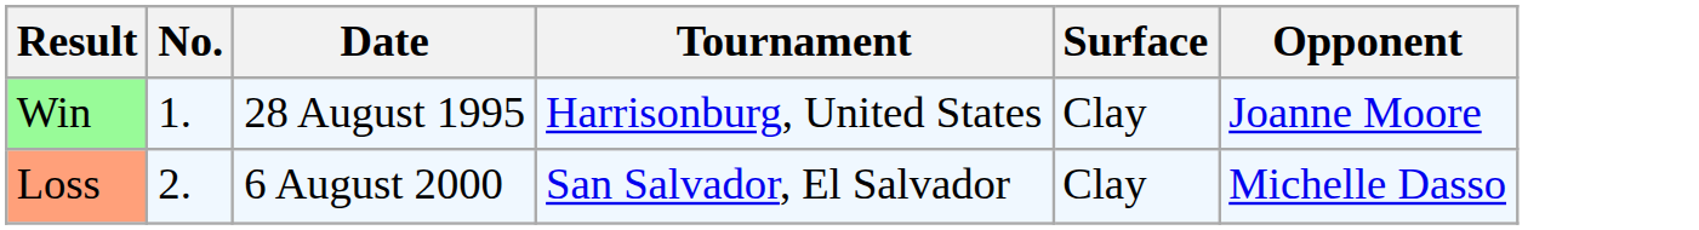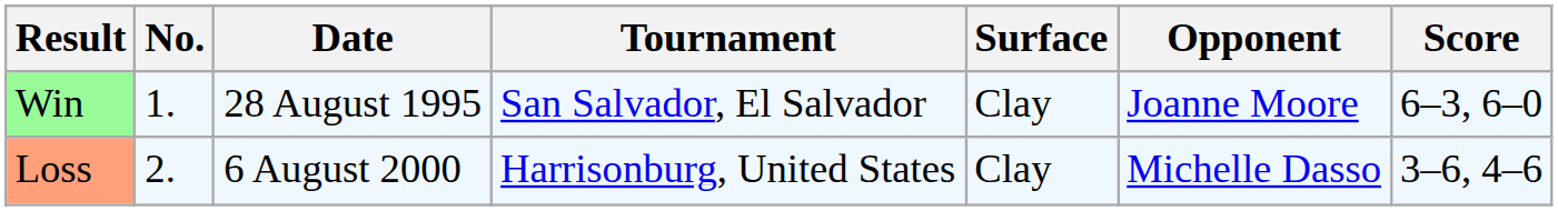 <table class="wikitable" style="font-size:97%">
 <tr>
 <th>Result</th>
 <th>No.</th>
 <th>Date</th>
 <th>Tournament</th>
 <th>Surface</th>
 <th>Opponent</th>
+<th>Score</th>
 </tr>
 <tr style="background:#f0f8ff;">
 <td style="background:#98fb98;">Win</td>
 <td>1.</td>
 <td>28 August 1995</td>
-<td><a href='#'>Harrisonburg</a>, United States</td>
+<td><a href='#'>San Salvador</a>, El Salvador</td>
 <td>Clay</td>
 <td> <a href='#'>Joanne Moore</a></td>
+<td>6–3, 6–0</td>
 </tr>
 <tr style="background:#f0f8ff;">
 <td style="background:#ffa07a;">Loss</td>
 <td>2.</td>
 <td>6 August 2000</td>
-<td><a href='#'>San Salvador</a>, El Salvador</td>
+<td><a href='#'>Harrisonburg</a>, United States</td>
 <td>Clay</td>
 <td> <a href='#'>Michelle Dasso</a></td>
+<td>3–6, 4–6</td>
 </tr>
 </table>
